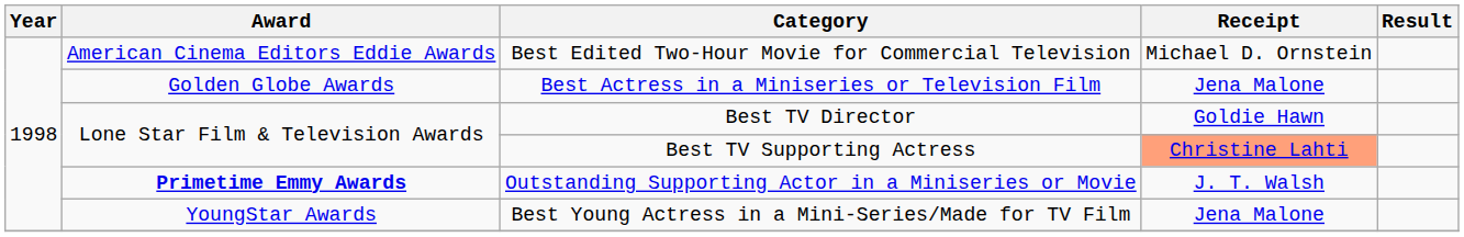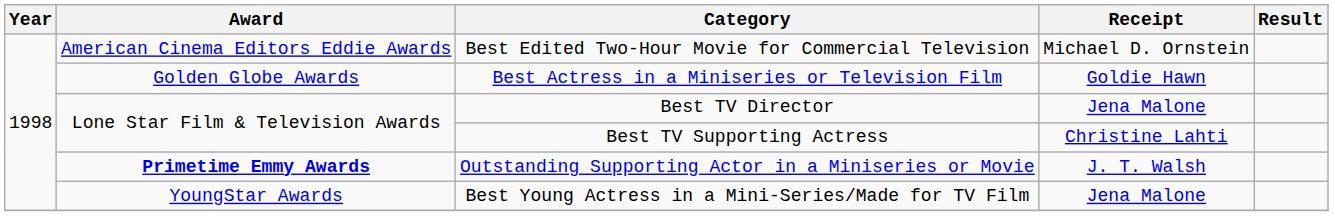 <table class="wikitable sortable plainrowheaders" style="text-align:center;">
 <tr>
 <th>Year</th>
 <th>Award</th>
 <th>Category</th>
 <th>Receipt</th>
 <th>Result</th>
 </tr>
 <tr>
 <td rowspan="6">1998</td>
 <td><a href='#'>American Cinema Editors Eddie Awards</a></td>
 <td>Best Edited Two-Hour Movie for Commercial Television</td>
 <td>Michael D. Ornstein</td>
 <td></td>
 </tr>
 <tr>
 <td><a href='#'>Golden Globe Awards</a></td>
 <td><a href='#'>Best Actress in a Miniseries or Television Film</a></td>
-<td><a href='#'>Jena Malone</a></td>
+<td><a href='#'>Goldie Hawn</a></td>
 <td></td>
 </tr>
 <tr>
 <td rowspan="2">Lone Star Film & Television Awards</td>
 <td>Best TV Director</td>
-<td><a href='#'>Goldie Hawn</a></td>
+<td><a href='#'>Jena Malone</a></td>
 <td></td>
 </tr>
 <tr>
 <td>Best TV Supporting Actress</td>
-<td style="background: lightsalmon;"><a href='#'>Christine Lahti</a></td>
+<td><a href='#'>Christine Lahti</a></td>
 <td></td>
 </tr>
 <tr>
 <td><strong><a href='#'>Primetime Emmy Awards</a></strong></td>
 <td><a href='#'>Outstanding Supporting Actor in a Miniseries or Movie</a></td>
 <td><a href='#'>J. T. Walsh</a></td>
 <td></td>
 </tr>
 <tr>
 <td><a href='#'>YoungStar Awards</a></td>
 <td>Best Young Actress in a Mini-Series/Made for TV Film</td>
 <td><a href='#'>Jena Malone</a></td>
 <td></td>
 </tr>
 <tr>
 </tr>
 </table>
